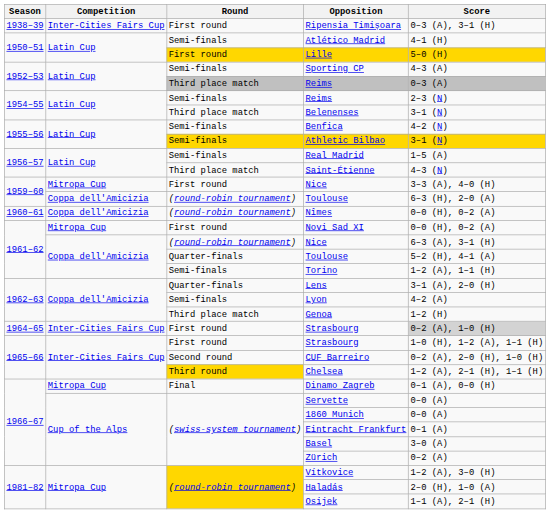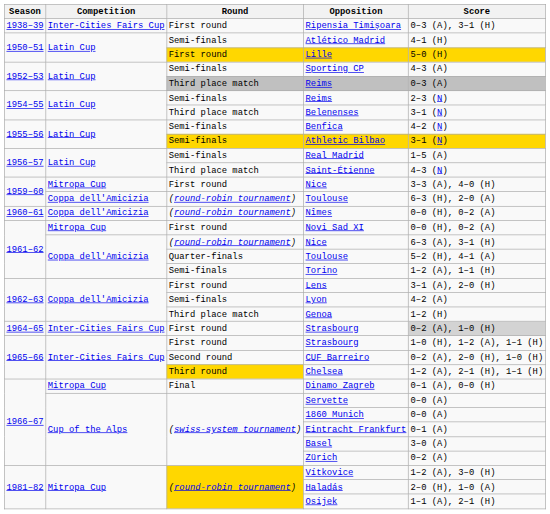 <table class="sortable wikitable"  sort|ENG>
 <tr>
 <th>Season</th>
 <th>Competition</th>
 <th>Round</th>
 <th>Opposition</th>
 <th>Score</th>
 </tr>
 <tr>
 <td><a href='#'>1938–39</a></td>
 <td><a href='#'>Inter-Cities Fairs Cup</a></td>
 <td>First round</td>
 <td> <a href='#'>Ripensia Timișoara</a></td>
 <td>0–3 (A), 3–1 (H)</td>
 </tr>
 <tr>
 <td rowspan="2"><a href='#'>1950–51</a></td>
 <td rowspan="2"><a href='#'>Latin Cup</a></td>
 <td>Semi-finals</td>
 <td> <a href='#'>Atlético Madrid</a></td>
 <td>4–1 (H)</td>
 </tr>
 <tr style="background:gold;">
 <td>First round</td>
 <td> <a href='#'>Lille</a></td>
 <td>5–0 (H)</td>
 </tr>
 <tr>
 <td rowspan="2"><a href='#'>1952–53</a></td>
 <td rowspan="2"><a href='#'>Latin Cup</a></td>
 <td>Semi-finals</td>
 <td> <a href='#'>Sporting CP</a></td>
 <td>4–3 (A)</td>
 </tr>
 <tr style="background:silver;">
 <td>Third place match</td>
 <td> <a href='#'>Reims</a></td>
 <td>0–3 (A)</td>
 </tr>
 <tr>
 <td rowspan="2"><a href='#'>1954–55</a></td>
 <td rowspan="2"><a href='#'>Latin Cup</a></td>
 <td>Semi-finals</td>
 <td> <a href='#'>Reims</a></td>
 <td>2–3 (<a href='#'>N</a>)</td>
 </tr>
 <tr>
 <td>Third place match</td>
 <td> <a href='#'>Belenenses</a></td>
 <td>3–1 (<a href='#'>N</a>)</td>
 </tr>
 <tr>
 <td rowspan="2"><a href='#'>1955–56</a></td>
 <td rowspan="2"><a href='#'>Latin Cup</a></td>
 <td>Semi-finals</td>
 <td> <a href='#'>Benfica</a></td>
 <td>4–2 (<a href='#'>N</a>)</td>
 </tr>
 <tr style="background:gold;">
 <td>Semi-finals</td>
 <td> <a href='#'>Athletic Bilbao</a></td>
 <td>3–1 (<a href='#'>N</a>)</td>
 </tr>
 <tr>
 <td rowspan="2"><a href='#'>1956–57</a></td>
 <td rowspan="2"><a href='#'>Latin Cup</a></td>
 <td>Semi-finals</td>
 <td> <a href='#'>Real Madrid</a></td>
 <td>1–5 (A)</td>
 </tr>
 <tr>
 <td>Third place match</td>
 <td> <a href='#'>Saint-Étienne</a></td>
 <td>4–3 (<a href='#'>N</a>)</td>
 </tr>
 <tr>
 <td rowspan="2"><a href='#'>1959–60</a></td>
 <td><a href='#'>Mitropa Cup</a></td>
 <td>First round</td>
 <td> <a href='#'>Nice</a></td>
 <td>3–3 (A), 4–0 (H)</td>
 </tr>
 <tr>
 <td><a href='#'>Coppa dell'Amicizia</a></td>
 <td><em>(<a href='#'>round-robin tournament</a>)</em></td>
 <td> <a href='#'>Toulouse</a></td>
 <td>6–3 (H), 2–0 (A)</td>
 </tr>
 <tr>
 <td><a href='#'>1960–61</a></td>
 <td><a href='#'>Coppa dell'Amicizia</a></td>
 <td><em>(<a href='#'>round-robin tournament</a>)</em></td>
 <td> <a href='#'>Nîmes</a></td>
 <td>0–0 (H), 0–2 (A)</td>
 </tr>
 <tr>
 <td rowspan="4"><a href='#'>1961–62</a></td>
 <td><a href='#'>Mitropa Cup</a></td>
 <td>First round</td>
 <td> <a href='#'>Novi Sad XI</a></td>
 <td>0–0 (H), 0–2 (A)</td>
 </tr>
 <tr>
 <td rowspan="3"><a href='#'>Coppa dell'Amicizia</a></td>
 <td><em>(<a href='#'>round-robin tournament</a>)</em></td>
 <td> <a href='#'>Nice</a></td>
 <td>6–3 (A), 3–1 (H)</td>
 </tr>
 <tr>
 <td>Quarter-finals</td>
 <td> <a href='#'>Toulouse</a></td>
 <td>5–2 (H), 4–1 (A)</td>
 </tr>
 <tr>
 <td>Semi-finals</td>
 <td> <a href='#'>Torino</a></td>
 <td>1–2 (A), 1–1 (H)</td>
 </tr>
 <tr>
 <td rowspan="3"><a href='#'>1962–63</a></td>
 <td rowspan="3"><a href='#'>Coppa dell'Amicizia</a></td>
-<td>Quarter-finals</td>
+<td>First round</td>
 <td> <a href='#'>Lens</a></td>
 <td>3–1 (A), 2–0 (H)</td>
 </tr>
 <tr>
 <td>Semi-finals</td>
 <td> <a href='#'>Lyon</a></td>
 <td>4–2 (A)</td>
 </tr>
 <tr>
 <td>Third place match</td>
 <td> <a href='#'>Genoa</a></td>
 <td>1–2 (H)</td>
 </tr>
 <tr>
 <td><a href='#'>1964–65</a></td>
 <td><a href='#'>Inter-Cities Fairs Cup</a></td>
 <td>First round</td>
 <td> <a href='#'>Strasbourg</a></td>
 <td style="background: lightgrey;">0–2 (A), 1–0 (H)</td>
 </tr>
 <tr>
 <td rowspan="3"><a href='#'>1965–66</a></td>
 <td rowspan="3"><a href='#'>Inter-Cities Fairs Cup</a></td>
 <td>First round</td>
 <td> <a href='#'>Strasbourg</a></td>
 <td>1–0 (H), 1–2 (A), 1–1 (H) </td>
 </tr>
 <tr>
 <td>Second round</td>
 <td> <a href='#'>CUF Barreiro</a></td>
 <td>0–2 (A), 2–0 (H), 1–0 (H)</td>
 </tr>
 <tr>
 <td style="background: gold;">Third round</td>
 <td> <a href='#'>Chelsea</a></td>
 <td>1–2 (A), 2–1 (H), 1–1 (H) </td>
 </tr>
 <tr>
 <td rowspan="6"><a href='#'>1966–67</a></td>
 <td><a href='#'>Mitropa Cup</a></td>
 <td>Final</td>
 <td> <a href='#'>Dinamo Zagreb</a></td>
 <td>0–1 (A), 0–0 (H)</td>
 </tr>
 <tr>
 <td rowspan="5"><a href='#'>Cup of the Alps</a></td>
 <td rowspan="5"><em>(<a href='#'>swiss-system tournament</a>)</em></td>
 <td> <a href='#'>Servette</a></td>
 <td>0–0 (A)</td>
 </tr>
 <tr>
 <td> <a href='#'>1860 Munich</a></td>
 <td>0–0 (A)</td>
 </tr>
 <tr>
 <td> <a href='#'>Eintracht Frankfurt</a></td>
 <td>0–1 (A)</td>
 </tr>
 <tr>
 <td> <a href='#'>Basel</a></td>
 <td>3–0 (A)</td>
 </tr>
 <tr>
 <td> <a href='#'>Zürich</a></td>
 <td>0–2 (A)</td>
 </tr>
 <tr>
 <td rowspan="3"><a href='#'>1981–82</a></td>
 <td rowspan="3"><a href='#'>Mitropa Cup</a></td>
 <td rowspan="3" style="background:gold;"><em>(<a href='#'>round-robin tournament</a>)</em></td>
 <td> <a href='#'>Vítkovice</a></td>
 <td>1–2 (A), 3–0 (H)</td>
 </tr>
 <tr>
 <td> <a href='#'>Haladás</a></td>
 <td>2–0 (H), 1–0 (A)</td>
 </tr>
 <tr>
 <td> <a href='#'>Osijek</a></td>
 <td>1–1 (A), 2–1 (H)</td>
 </tr>
 </table>
